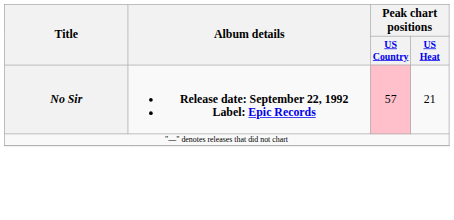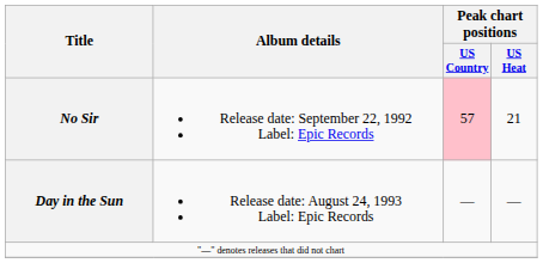 <table class="wikitable plainrowheaders" style="text-align:center;">
 <tr>
 <th rowspan="2" style="width:10em;">Title</th>
 <th rowspan="2" style="width:20em;">Album details</th>
 <th colspan="2">Peak chart<br>positions</th>
 </tr>
 <tr style="font-size:smaller;">
 <th width="45"><a href='#'>US Country</a></th>
 <th width="45"><a href='#'>US Heat</a></th>
 </tr>
 <tr>
 <th scope="row"><em>No Sir</em></th>
-<td><strong><br><ul><li>Release date: September 22, 1992</li><li>Label: <a href='#'>Epic Records</a></li></ul></strong></td>
+<td><br><ul><li>Release date: September 22, 1992</li><li>Label: <a href='#'>Epic Records</a></li></ul></td>
 <td style="background: pink;">57</td>
 <td>21</td>
+</tr>
+<tr>
+<th scope="row"><em>Day in the Sun</em></th>
+<td><br><ul><li>Release date: August 24, 1993</li><li>Label: Epic Records</li></ul></td>
+<td>—</td>
+<td>—</td>
 </tr>
 <tr>
 <td colspan="4" style="font-size:8pt">"—" denotes releases that did not chart</td>
 </tr>
 <tr>
 </tr>
 </table>
